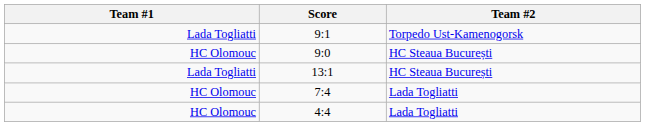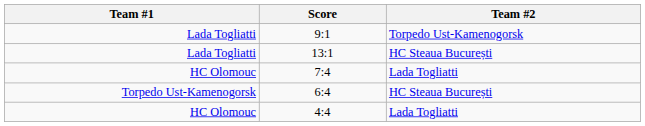 <table class="wikitable" style="text-align: center;">
 <tr>
 <th width=22%>Team #1</th>
 <th width=11%>Score</th>
 <th width=22%>Team #2</th>
 </tr>
 <tr>
 <td style="text-align: right;"><a href='#'>Lada Togliatti</a> </td>
 <td>9:1</td>
 <td style="text-align: left;"> <a href='#'>Torpedo Ust-Kamenogorsk</a></td>
 </tr>
 <tr>
-<td style="text-align: right;"><a href='#'>HC Olomouc</a> </td>
-<td>9:0</td>
-<td style="text-align: left;"> <a href='#'>HC Steaua București</a></td>
-</tr>
-<tr>
 <td style="text-align: right;"><a href='#'>Lada Togliatti</a> </td>
 <td>13:1</td>
 <td style="text-align: left;"> <a href='#'>HC Steaua București</a></td>
 </tr>
 <tr>
 <td style="text-align: right;"><a href='#'>HC Olomouc</a> </td>
 <td>7:4</td>
 <td style="text-align: left;"> <a href='#'>Lada Togliatti</a></td>
 </tr>
 <tr>
+<td style="text-align: right;"><a href='#'>Torpedo Ust-Kamenogorsk</a> </td>
+<td>6:4</td>
+<td style="text-align: left;"> <a href='#'>HC Steaua București</a></td>
+</tr>
+<tr>
 <td style="text-align: right;"><a href='#'>HC Olomouc</a> </td>
 <td>4:4</td>
 <td style="text-align: left;"> <a href='#'>Lada Togliatti</a></td>
 </tr>
 </table>
